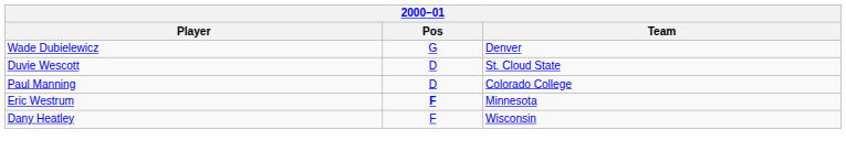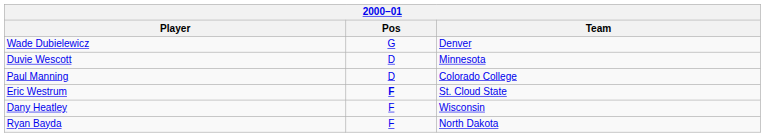 <table class="wikitable" width=95%>
 <tr>
 <th colspan=3><a href='#'>2000–01</a></th>
 </tr>
 <tr>
 <th>Player</th>
 <th>Pos</th>
 <th>Team</th>
 </tr>
 <tr>
 <td><a href='#'>Wade Dubielewicz</a></td>
 <td align=center><a href='#'>G</a></td>
 <td><a href='#'>Denver</a></td>
 </tr>
 <tr>
 <td><a href='#'>Duvie Wescott</a></td>
 <td align=center><a href='#'>D</a></td>
-<td><a href='#'>St. Cloud State</a></td>
+<td><a href='#'>Minnesota</a></td>
 </tr>
 <tr>
 <td><a href='#'>Paul Manning</a></td>
 <td align=center><a href='#'>D</a></td>
 <td><a href='#'>Colorado College</a></td>
 </tr>
 <tr>
 <td><a href='#'>Eric Westrum</a></td>
 <td align=center><strong><a href='#'>F</a></strong></td>
-<td><a href='#'>Minnesota</a></td>
+<td><a href='#'>St. Cloud State</a></td>
 </tr>
 <tr>
 <td><a href='#'>Dany Heatley</a></td>
 <td align=center><a href='#'>F</a></td>
 <td><a href='#'>Wisconsin</a></td>
 </tr>
+<tr>
+<td><a href='#'>Ryan Bayda</a></td>
+<td align=center><a href='#'>F</a></td>
+<td><a href='#'>North Dakota</a></td>
+</tr>
 </table>
